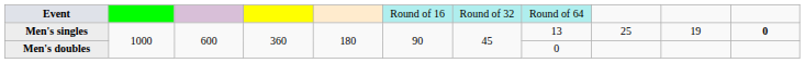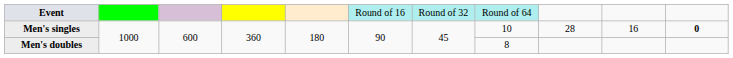 <table class=wikitable style=font-size:90%;text-align:center>
 <tr>
 <td style="width:130px; background:#dfe2e9;"><strong>Event</strong></td>
 <td style="width:80px; background:lime;"></td>
 <td style="width:85px; background:thistle;"></td>
 <td style="width:85px; background:#ff0;"></td>
 <td style="width:85px; background:#ffebcd;"></td>
 <td style="width:85px; background:#afeeee;">Round of 16</td>
 <td style="width:85px; background:#afeeee;">Round of 32</td>
 <td style="width:85px; background:#afeeee;">Round of 64</td>
 <td width=85></td>
 <td width=85></td>
 <td width=85></td>
 </tr>
 <tr>
 <th style="background:#ededed;">Men's singles</th>
 <td rowspan=2>1000</td>
 <td rowspan=2>600</td>
 <td rowspan=2>360</td>
 <td rowspan=2>180</td>
 <td rowspan=2>90</td>
 <td rowspan=2>45</td>
-<td>13</td>
-<td>25</td>
-<td>19</td>
+<td>10</td>
+<td>28</td>
+<td>16</td>
 <td><strong>0</strong></td>
 </tr>
 <tr>
 <th style="background:#ededed;">Men's doubles</th>
-<td>0</td>
+<td>8</td>
 <td></td>
 <td></td>
 <td></td>
 </tr>
 </table>
